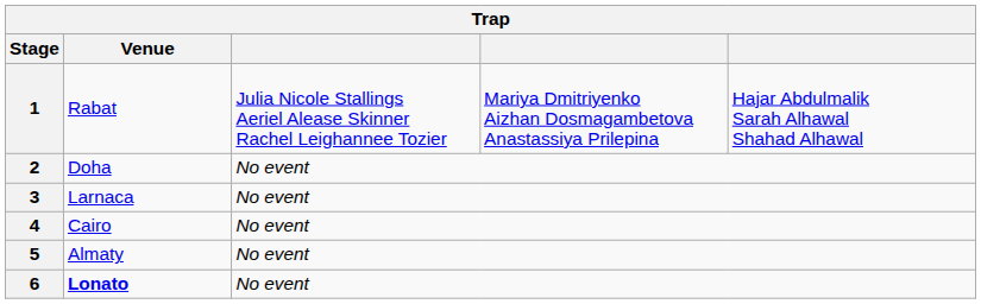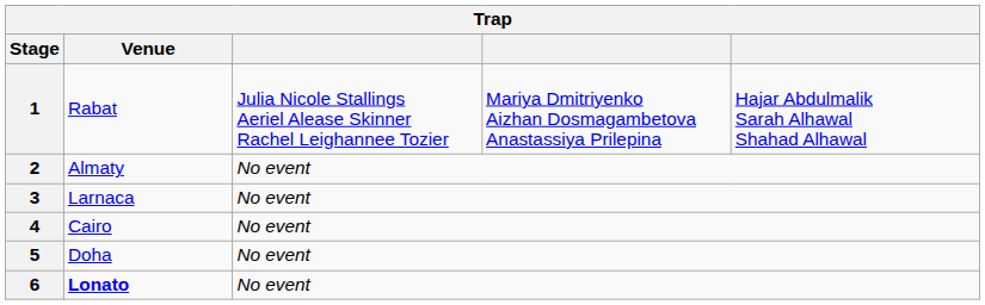 <table class="wikitable">
 <tr>
 <th colspan="5">Trap</th>
 </tr>
 <tr>
 <th>Stage</th>
 <th width=140>Venue</th>
 <th width=210></th>
 <th width=210></th>
 <th width=210></th>
 </tr>
 <tr>
 <th>1</th>
 <td> <a href='#'>Rabat</a></td>
 <td> <br> <a href='#'>Julia Nicole Stallings</a> <br> <a href='#'>Aeriel Alease Skinner</a> <br> <a href='#'>Rachel Leighannee Tozier</a></td>
 <td> <br> <a href='#'>Mariya Dmitriyenko</a> <br> <a href='#'>Aizhan Dosmagambetova</a> <br> <a href='#'>Anastassiya Prilepina</a></td>
 <td> <br> <a href='#'>Hajar Abdulmalik</a> <br> <a href='#'>Sarah Alhawal</a> <br> <a href='#'>Shahad Alhawal</a></td>
 </tr>
 <tr>
 <th>2</th>
-<td> <a href='#'>Doha</a></td>
+<td> <a href='#'>Almaty</a></td>
 <td colspan="3"><em>No event</em></td>
 </tr>
 <tr>
 <th>3</th>
 <td> <a href='#'>Larnaca</a></td>
 <td colspan="3"><em>No event</em></td>
 </tr>
 <tr>
 <th>4</th>
 <td> <a href='#'>Cairo</a></td>
 <td colspan="3"><em>No event</em></td>
 </tr>
 <tr>
 <th>5</th>
-<td> <a href='#'>Almaty</a></td>
+<td> <a href='#'>Doha</a></td>
 <td colspan="3"><em>No event</em></td>
 </tr>
 <tr>
 <th>6</th>
 <td><strong> <a href='#'>Lonato</a></strong></td>
 <td colspan="3"><em>No event</em></td>
 </tr>
 </table>
